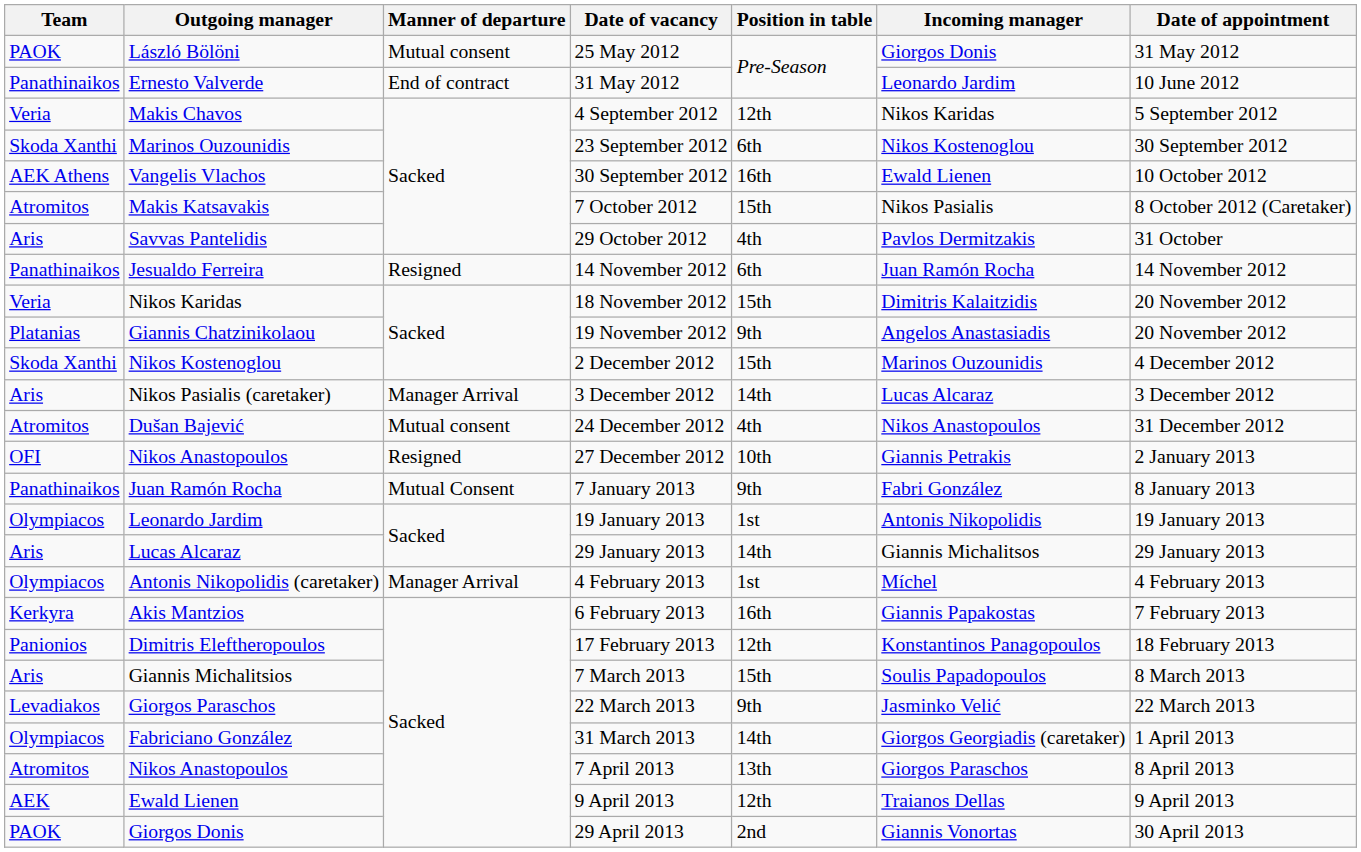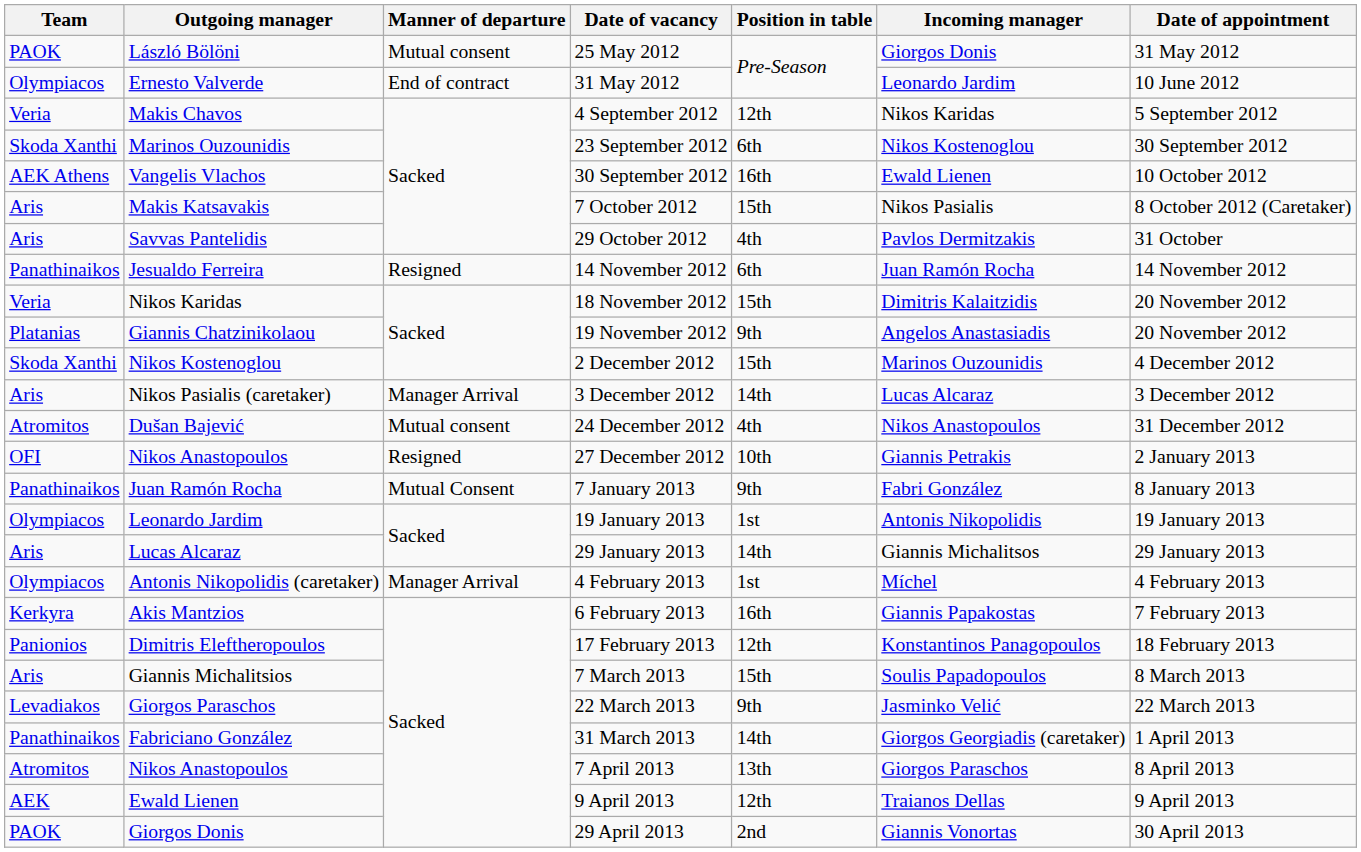 <table class="wikitable sortable" style="text-align: left;" style="font-size: 85%">
 <tr>
 <th>Team</th>
 <th>Outgoing manager</th>
 <th>Manner of departure</th>
 <th>Date of vacancy</th>
 <th>Position in table</th>
 <th>Incoming manager</th>
 <th>Date of appointment</th>
 </tr>
 <tr>
 <td><a href='#'>PAOK</a></td>
 <td> <a href='#'>László Bölöni</a></td>
 <td>Mutual consent</td>
 <td>25 May 2012</td>
 <td rowspan="2"><em>Pre-Season</em></td>
 <td> <a href='#'>Giorgos Donis</a></td>
 <td>31 May 2012</td>
 </tr>
 <tr>
-<td><a href='#'>Panathinaikos</a></td>
+<td><a href='#'>Olympiacos</a></td>
 <td> <a href='#'>Ernesto Valverde</a></td>
 <td>End of contract</td>
 <td>31 Μay 2012</td>
 <td> <a href='#'>Leonardo Jardim</a></td>
 <td>10 June 2012</td>
 </tr>
 <tr>
 <td><a href='#'>Veria</a></td>
 <td> <a href='#'>Makis Chavos</a></td>
 <td rowspan="5">Sacked</td>
 <td>4 September 2012</td>
 <td>12th</td>
 <td> Nikos Karidas</td>
 <td>5 September 2012</td>
 </tr>
 <tr>
 <td><a href='#'>Skoda Xanthi</a></td>
 <td> <a href='#'>Marinos Ouzounidis</a></td>
 <td>23 September 2012</td>
 <td>6th</td>
 <td> <a href='#'>Nikos Kostenoglou</a></td>
 <td>30 September 2012</td>
 </tr>
 <tr>
 <td><a href='#'>AEK Athens</a></td>
 <td> <a href='#'>Vangelis Vlachos</a></td>
 <td>30 September 2012</td>
 <td>16th</td>
 <td> <a href='#'>Ewald Lienen</a></td>
 <td>10 October 2012</td>
 </tr>
 <tr>
-<td><a href='#'>Atromitos</a></td>
+<td><a href='#'>Aris</a></td>
 <td> <a href='#'>Makis Katsavakis</a></td>
 <td>7 October 2012</td>
 <td>15th</td>
 <td> Nikos Pasialis</td>
 <td>8 October 2012 (Caretaker)</td>
 </tr>
 <tr>
 <td><a href='#'>Aris</a></td>
 <td> <a href='#'>Savvas Pantelidis</a></td>
 <td>29 October 2012</td>
 <td>4th</td>
 <td> <a href='#'>Pavlos Dermitzakis</a></td>
 <td>31 October</td>
 </tr>
 <tr>
 <td><a href='#'>Panathinaikos</a></td>
 <td> <a href='#'>Jesualdo Ferreira</a></td>
 <td>Resigned</td>
 <td>14 November 2012</td>
 <td>6th</td>
 <td> <a href='#'>Juan Ramón Rocha</a></td>
 <td>14 November 2012</td>
 </tr>
 <tr>
 <td><a href='#'>Veria</a></td>
 <td> Nikos Karidas</td>
 <td rowspan="3">Sacked</td>
 <td>18 November 2012</td>
 <td>15th</td>
 <td> <a href='#'>Dimitris Kalaitzidis</a></td>
 <td>20 November 2012</td>
 </tr>
 <tr>
 <td><a href='#'>Platanias</a></td>
 <td> <a href='#'>Giannis Chatzinikolaou</a></td>
 <td>19 November 2012</td>
 <td>9th</td>
 <td> <a href='#'>Angelos Anastasiadis</a></td>
 <td>20 November 2012</td>
 </tr>
 <tr>
 <td><a href='#'>Skoda Xanthi</a></td>
 <td> <a href='#'>Nikos Kostenoglou</a></td>
 <td>2 December 2012</td>
 <td>15th</td>
 <td> <a href='#'>Marinos Ouzounidis</a></td>
 <td>4 December 2012</td>
 </tr>
 <tr>
 <td><a href='#'>Aris</a></td>
 <td> Nikos Pasialis (caretaker)</td>
 <td>Manager Arrival</td>
 <td>3 December 2012</td>
 <td>14th</td>
 <td> <a href='#'>Lucas Alcaraz</a></td>
 <td>3 December 2012</td>
 </tr>
 <tr>
 <td><a href='#'>Atromitos</a></td>
 <td> <a href='#'>Dušan Bajević</a></td>
 <td>Mutual consent</td>
 <td>24 December 2012</td>
 <td>4th</td>
 <td> <a href='#'>Nikos Anastopoulos</a></td>
 <td>31 December 2012</td>
 </tr>
 <tr>
 <td><a href='#'>OFI</a></td>
 <td> <a href='#'>Nikos Anastopoulos</a></td>
 <td>Resigned</td>
 <td>27 December 2012</td>
 <td>10th</td>
 <td> <a href='#'>Giannis Petrakis</a></td>
 <td>2 January 2013</td>
 </tr>
 <tr>
 <td><a href='#'>Panathinaikos</a></td>
 <td> <a href='#'>Juan Ramón Rocha</a></td>
 <td>Mutual Consent</td>
 <td>7 January 2013</td>
 <td>9th</td>
 <td> <a href='#'>Fabri González</a></td>
 <td>8 January 2013</td>
 </tr>
 <tr>
 <td><a href='#'>Olympiacos</a></td>
 <td> <a href='#'>Leonardo Jardim</a></td>
 <td rowspan="2">Sacked</td>
 <td>19 January 2013</td>
 <td>1st</td>
 <td> <a href='#'>Antonis Nikopolidis</a></td>
 <td>19 January 2013</td>
 </tr>
 <tr>
 <td><a href='#'>Aris</a></td>
 <td> <a href='#'>Lucas Alcaraz</a></td>
 <td>29 January 2013</td>
 <td>14th</td>
 <td> Giannis Michalitsos</td>
 <td>29 January 2013</td>
 </tr>
 <tr>
 <td><a href='#'>Olympiacos</a></td>
 <td> <a href='#'>Antonis Nikopolidis</a> (caretaker)</td>
 <td>Manager Arrival</td>
 <td>4 February 2013</td>
 <td>1st</td>
 <td> <a href='#'>Míchel</a></td>
 <td>4 February 2013</td>
 </tr>
 <tr>
 <td><a href='#'>Kerkyra</a></td>
 <td> <a href='#'>Akis Mantzios</a></td>
 <td rowspan="8">Sacked</td>
 <td>6 February 2013</td>
 <td>16th</td>
 <td> <a href='#'>Giannis Papakostas</a></td>
 <td>7 February 2013</td>
 </tr>
 <tr>
 <td><a href='#'>Panionios</a></td>
 <td> <a href='#'>Dimitris Eleftheropoulos</a></td>
 <td>17 February 2013</td>
 <td>12th</td>
 <td> <a href='#'>Konstantinos Panagopoulos</a></td>
 <td>18 February 2013</td>
 </tr>
 <tr>
 <td><a href='#'>Aris</a></td>
 <td> Giannis Michalitsios</td>
 <td>7 March 2013</td>
 <td>15th</td>
 <td> <a href='#'>Soulis Papadopoulos</a></td>
 <td>8 March 2013</td>
 </tr>
 <tr>
 <td><a href='#'>Levadiakos</a></td>
 <td> <a href='#'>Giorgos Paraschos</a></td>
 <td>22 March 2013</td>
 <td>9th</td>
 <td> <a href='#'>Jasminko Velić</a></td>
 <td>22 March 2013</td>
 </tr>
 <tr>
-<td><a href='#'>Olympiacos</a></td>
+<td><a href='#'>Panathinaikos</a></td>
 <td> <a href='#'>Fabriciano González</a></td>
 <td>31 March 2013</td>
 <td>14th</td>
 <td> <a href='#'>Giorgos Georgiadis</a> (caretaker)</td>
 <td>1 April 2013</td>
 </tr>
 <tr>
 <td><a href='#'>Atromitos</a></td>
 <td> <a href='#'>Nikos Anastopoulos</a></td>
 <td>7 April 2013</td>
 <td>13th</td>
 <td> <a href='#'>Giorgos Paraschos</a></td>
 <td>8 April 2013</td>
 </tr>
 <tr>
 <td><a href='#'>AEK</a></td>
 <td> <a href='#'>Ewald Lienen</a></td>
 <td>9 April 2013</td>
 <td>12th</td>
 <td> <a href='#'>Traianos Dellas</a></td>
 <td>9 April 2013</td>
 </tr>
 <tr>
 <td><a href='#'>PAOK</a></td>
 <td> <a href='#'>Giorgos Donis</a></td>
 <td>29 April 2013</td>
 <td>2nd</td>
 <td> <a href='#'>Giannis Vonortas</a></td>
 <td>30 April 2013</td>
 </tr>
 </table>
